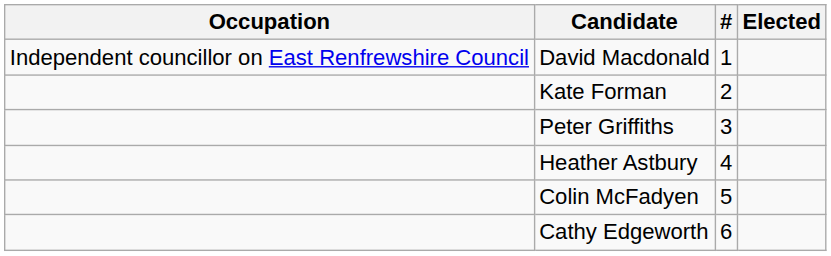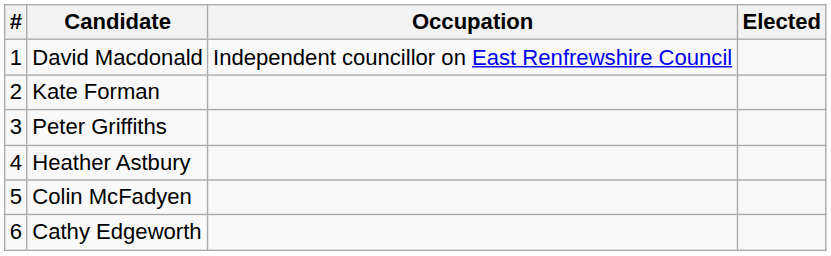 <table class="wikitable">
 <tr>
+<th>#</th>
+<th>Candidate</th>
 <th>Occupation</th>
-<th>Candidate</th>
-<th>#</th>
 <th>Elected</th>
 </tr>
 <tr>
+<td>1</td>
+<td>David Macdonald</td>
 <td>Independent councillor on <a href='#'>East Renfrewshire Council</a></td>
-<td>David Macdonald</td>
-<td>1</td>
 <td></td>
 </tr>
 <tr>
+<td>2</td>
+<td>Kate Forman</td>
 <td></td>
-<td>Kate Forman</td>
-<td>2</td>
 <td></td>
 </tr>
 <tr>
+<td>3</td>
+<td>Peter Griffiths</td>
 <td></td>
-<td>Peter Griffiths</td>
-<td>3</td>
 <td></td>
 </tr>
 <tr>
+<td>4</td>
+<td>Heather Astbury</td>
 <td></td>
-<td>Heather Astbury</td>
-<td>4</td>
 <td></td>
 </tr>
 <tr>
+<td>5</td>
+<td>Colin McFadyen</td>
 <td></td>
-<td>Colin McFadyen</td>
-<td>5</td>
 <td></td>
 </tr>
 <tr>
+<td>6</td>
+<td>Cathy Edgeworth</td>
 <td></td>
-<td>Cathy Edgeworth</td>
-<td>6</td>
 <td></td>
 </tr>
 </table>
